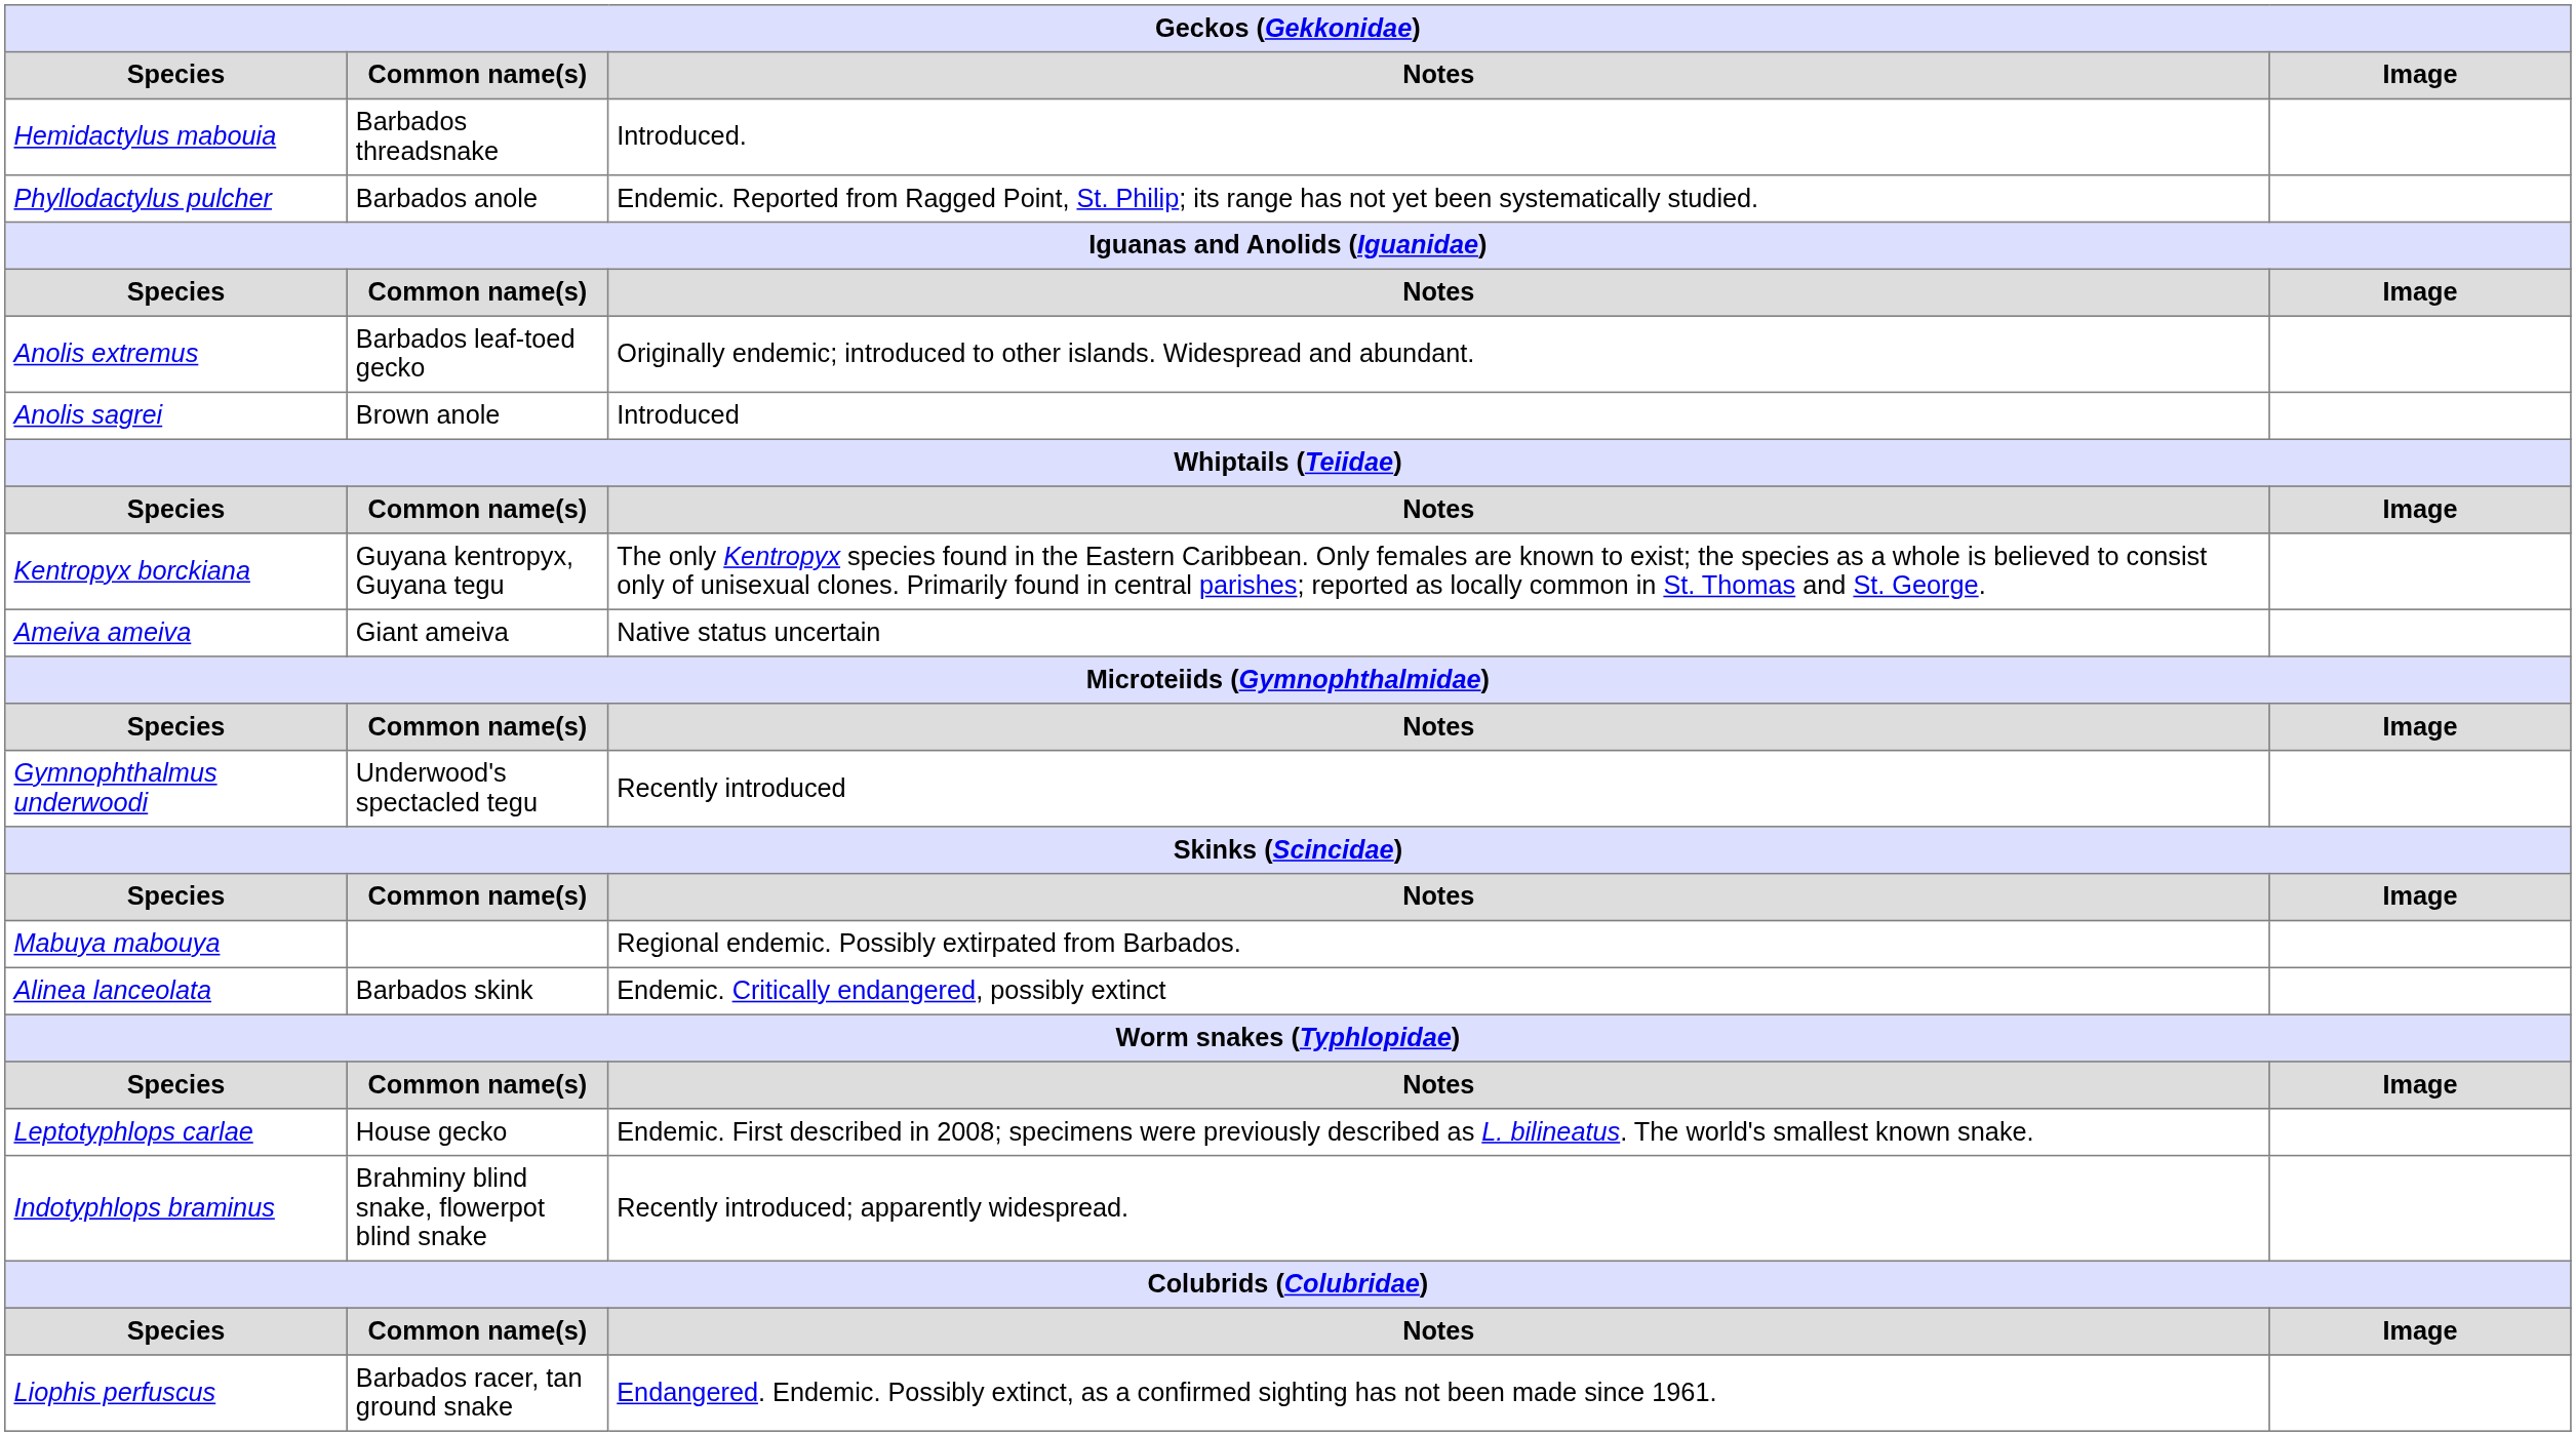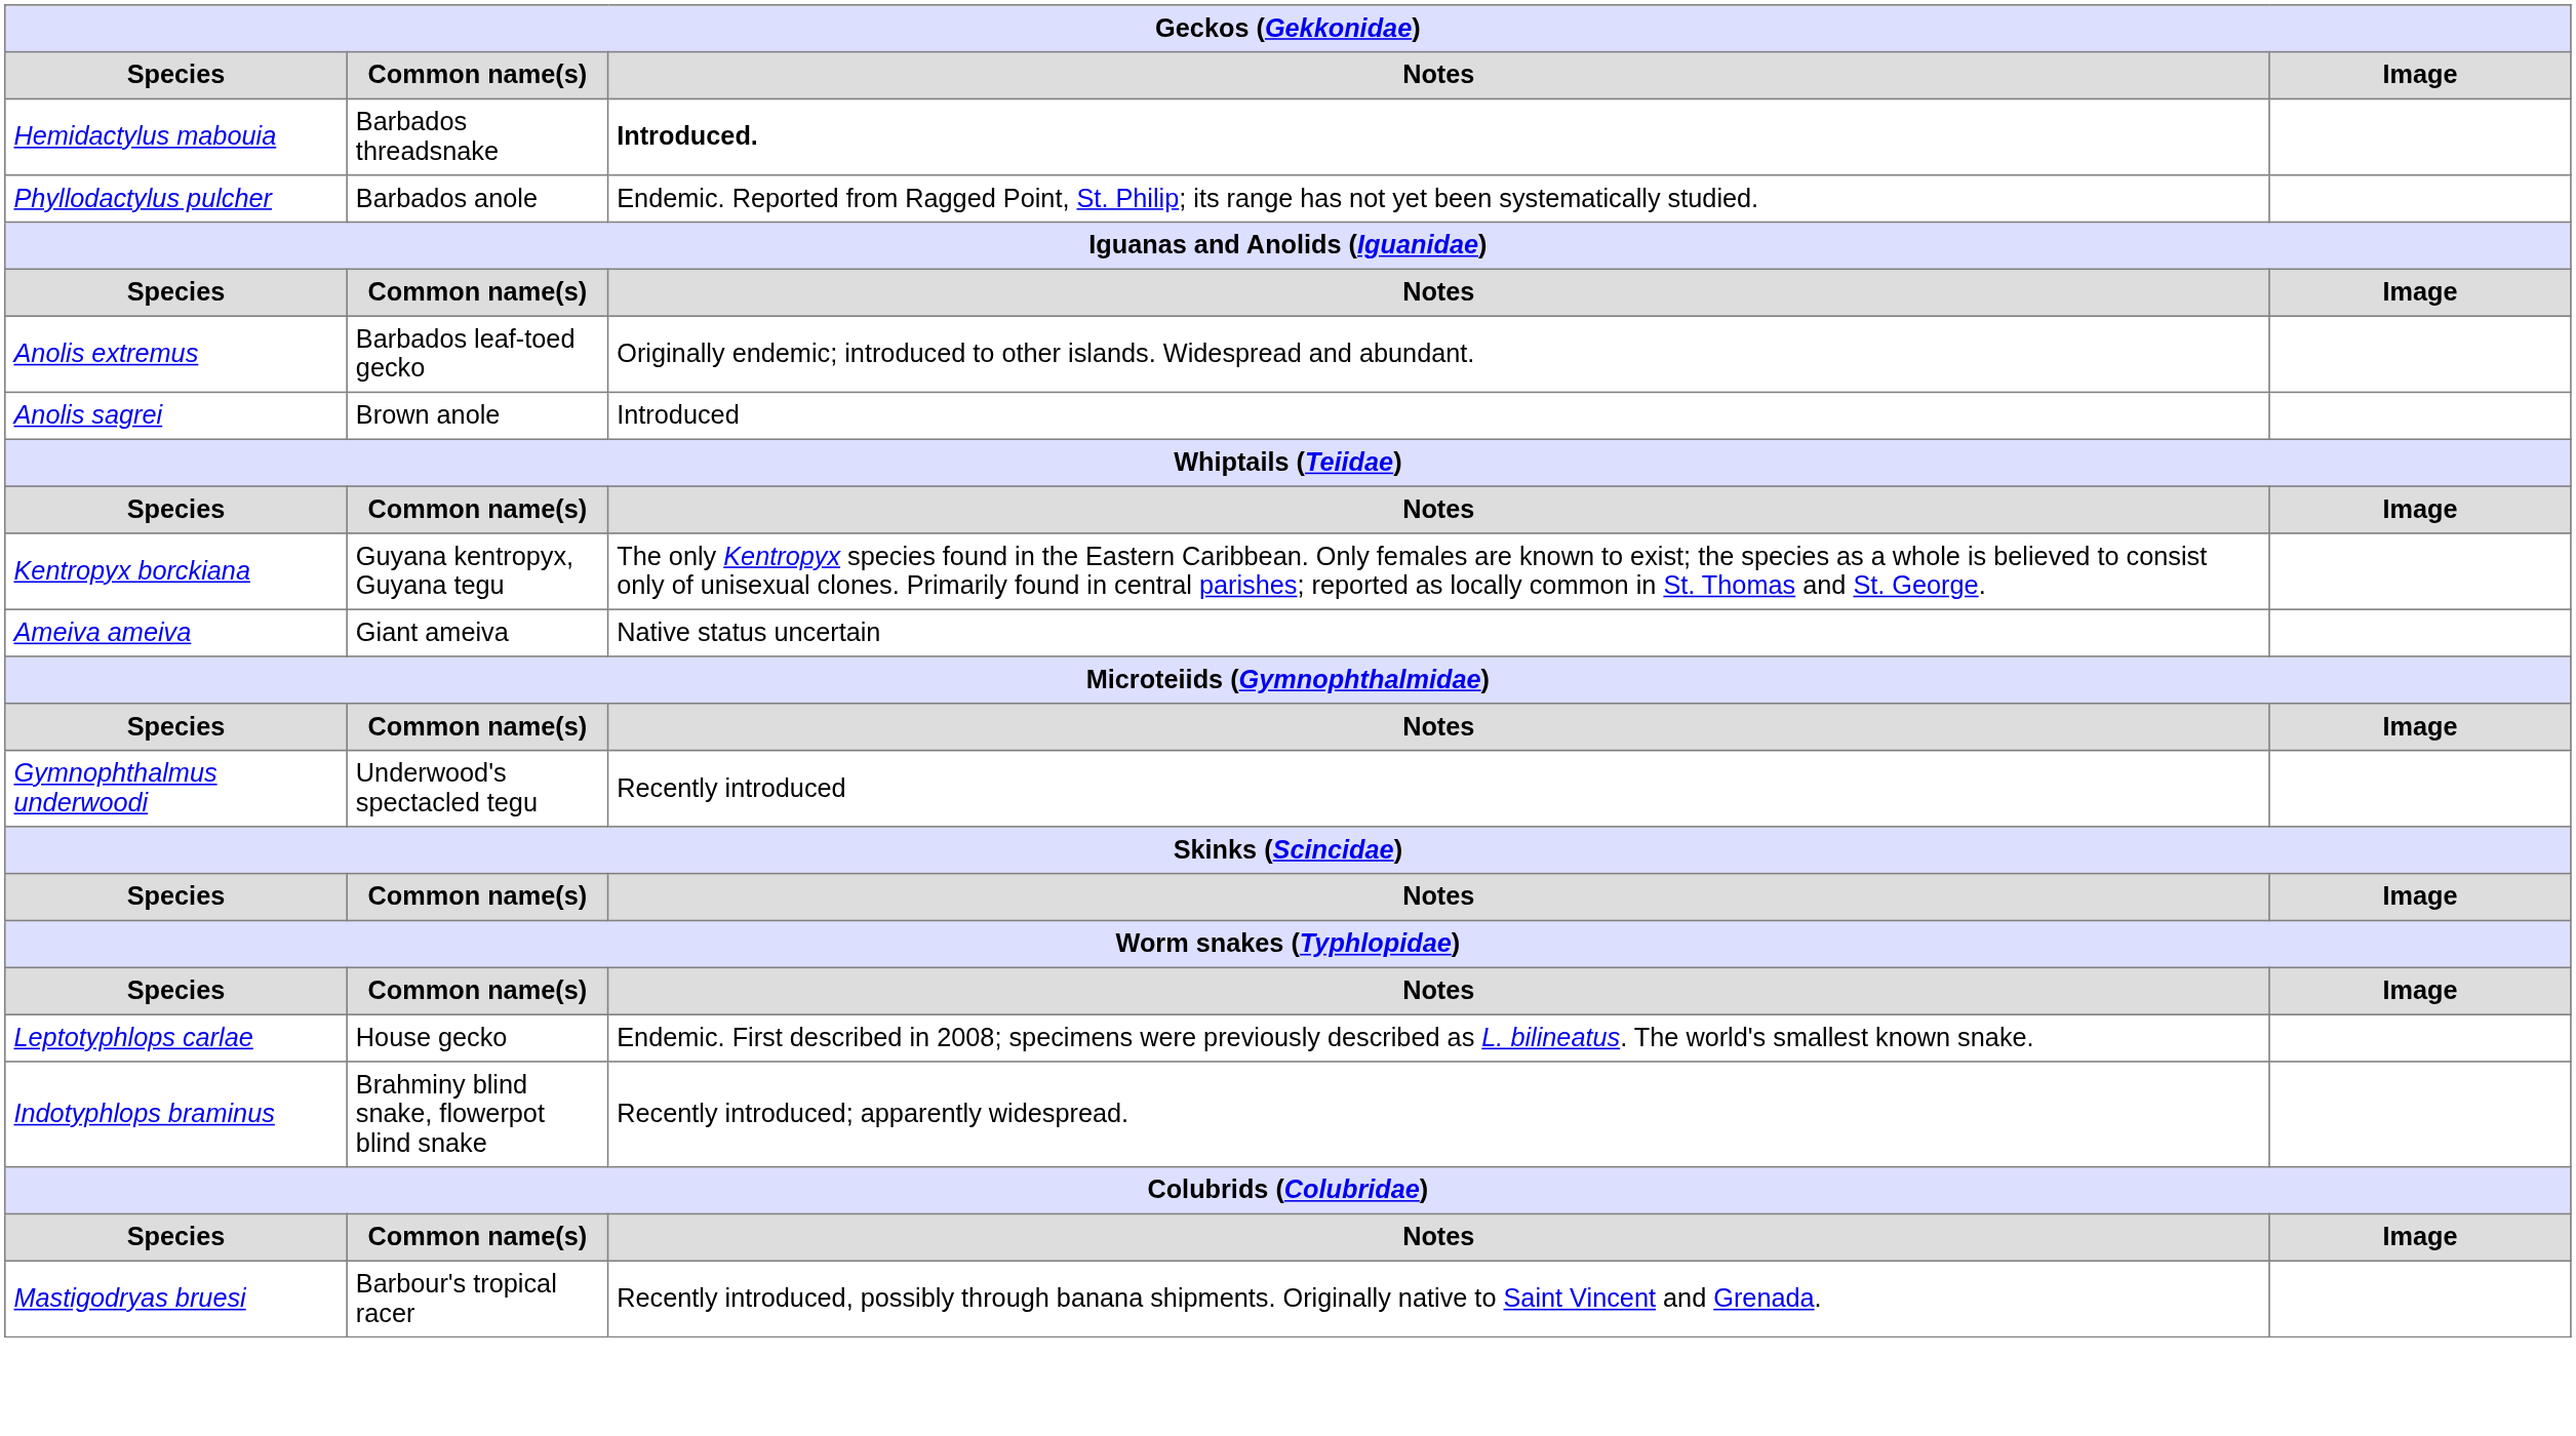 <table border=1 style="border-collapse:collapse;" cellpadding=5 width=100%>
 <tr>
 <th colspan=4 bgcolor=#DDDFFF>Geckos (<em><a href='#'>Gekkonidae</a></em>)</th>
 </tr>
 <tr bgcolor=#DDDDDD align=center>
 <th width=200px>Species</th>
 <th width=150px>Common name(s)</th>
 <th>Notes</th>
 <th width=175px>Image</th>
 </tr>
 <tr>
 <td><em><a href='#'>Hemidactylus mabouia</a></em></td>
 <td>Barbados threadsnake</td>
-<td>Introduced.</td>
+<td><strong>Introduced.</strong></td>
 <td></td>
 </tr>
 <tr>
 <td><em><a href='#'>Phyllodactylus pulcher</a></em></td>
 <td>Barbados anole</td>
 <td>Endemic.  Reported from Ragged Point, <a href='#'>St. Philip</a>; its range has not yet been systematically studied.</td>
 <td></td>
 </tr>
 <tr>
 <th colspan=4 bgcolor=#DDDFFF>Iguanas and Anolids (<em><a href='#'>Iguanidae</a></em>)</th>
 </tr>
 <tr bgcolor=#DDDDDD align=center>
 <th width=200px>Species</th>
 <th width=150px>Common name(s)</th>
 <th>Notes</th>
 <th width=175px>Image</th>
 </tr>
 <tr>
 <td><em><a href='#'>Anolis extremus</a></em></td>
 <td>Barbados leaf-toed gecko</td>
 <td>Originally endemic; introduced to other islands.  Widespread and abundant.</td>
 <td></td>
 </tr>
 <tr>
 <td><em><a href='#'>Anolis sagrei</a></em></td>
 <td>Brown anole</td>
 <td>Introduced</td>
 <td></td>
 </tr>
 <tr>
 <th colspan=4 bgcolor=#DDDFFF>Whiptails (<em><a href='#'>Teiidae</a></em>)</th>
 </tr>
 <tr bgcolor=#DDDDDD align=center>
 <th width=200px>Species</th>
 <th width=150px>Common name(s)</th>
 <th>Notes</th>
 <th width=175px>Image</th>
 </tr>
 <tr>
 <td><em><a href='#'>Kentropyx borckiana</a></em></td>
 <td>Guyana kentropyx, Guyana tegu</td>
 <td>The only <em><a href='#'>Kentropyx</a></em> species found in the Eastern Caribbean.  Only females are known to exist; the species as a whole is believed to consist only of unisexual clones.  Primarily found in central <a href='#'>parishes</a>; reported as locally common in <a href='#'>St. Thomas</a> and <a href='#'>St. George</a>.</td>
 <td></td>
 </tr>
 <tr>
 <td><em><a href='#'>Ameiva ameiva</a></em></td>
 <td>Giant ameiva</td>
 <td>Native status uncertain</td>
 </tr>
 <tr>
 <th colspan=4 bgcolor=#DDDFFF>Microteiids (<em><a href='#'>Gymnophthalmidae</a></em>)</th>
 </tr>
 <tr bgcolor=#DDDDDD align=center>
 <th width=200px>Species</th>
 <th width=150px>Common name(s)</th>
 <th>Notes</th>
 <th width=175px>Image</th>
 </tr>
 <tr>
 <td><em><a href='#'>Gymnophthalmus underwoodi</a></em></td>
 <td>Underwood's spectacled tegu</td>
 <td>Recently introduced</td>
 <td></td>
 </tr>
 <tr>
 <th colspan=4 bgcolor=#DDDFFF>Skinks (<em><a href='#'>Scincidae</a></em>)</th>
 </tr>
 <tr bgcolor=#DDDDDD align=center>
 <th width=200px>Species</th>
 <th width=150px>Common name(s)</th>
 <th>Notes</th>
 <th width=175px>Image</th>
 </tr>
 <tr>
-<td><em><a href='#'>Mabuya mabouya</a></em></td>
-<td></td>
-<td>Regional endemic.  Possibly extirpated from Barbados.</td>
-<td></td>
-</tr>
-<tr>
-<td><em><a href='#'>Alinea lanceolata</a></em></td>
-<td>Barbados skink</td>
-<td>Endemic. <a href='#'>Critically endangered</a>, possibly extinct </td>
-<td></td>
-</tr>
-<tr>
 <th colspan=4 bgcolor=#DDDFFF>Worm snakes (<em><a href='#'>Typhlopidae</a></em>)</th>
 </tr>
 <tr bgcolor=#DDDDDD align=center>
 <th width=200px>Species</th>
 <th width=150px>Common name(s)</th>
 <th>Notes</th>
 <th width=175px>Image</th>
 </tr>
 <tr>
 <td><em><a href='#'>Leptotyphlops carlae</a></em></td>
 <td>House gecko</td>
 <td>Endemic.  First described in 2008; specimens were previously described as <em><a href='#'>L. bilineatus</a></em>.  The world's smallest known snake.</td>
 <td></td>
 </tr>
 <tr>
 <td><em><a href='#'>Indotyphlops  braminus</a></em></td>
 <td>Brahminy blind snake, flowerpot blind snake</td>
 <td>Recently introduced; apparently widespread.</td>
 <td></td>
 </tr>
 <tr>
 <th colspan=4 bgcolor=#DDDFFF>Colubrids (<em><a href='#'>Colubridae</a></em>)</th>
 </tr>
 <tr bgcolor=#DDDDDD align=center>
 <th width=200px>Species</th>
 <th width=150px>Common name(s)</th>
 <th>Notes</th>
 <th width=175px>Image</th>
 </tr>
 <tr>
-<td><em><a href='#'>Liophis perfuscus</a></em></td>
-<td>Barbados racer, tan ground snake</td>
-<td><a href='#'>Endangered</a>.  Endemic.  Possibly extinct, as a confirmed sighting has not been made since 1961.</td>
+<td><em><a href='#'>Mastigodryas bruesi</a></em></td>
+<td>Barbour's tropical racer</td>
+<td>Recently introduced, possibly through banana shipments.  Originally native to <a href='#'>Saint Vincent</a> and <a href='#'>Grenada</a>.</td>
 <td></td>
 </tr>
 </table>
